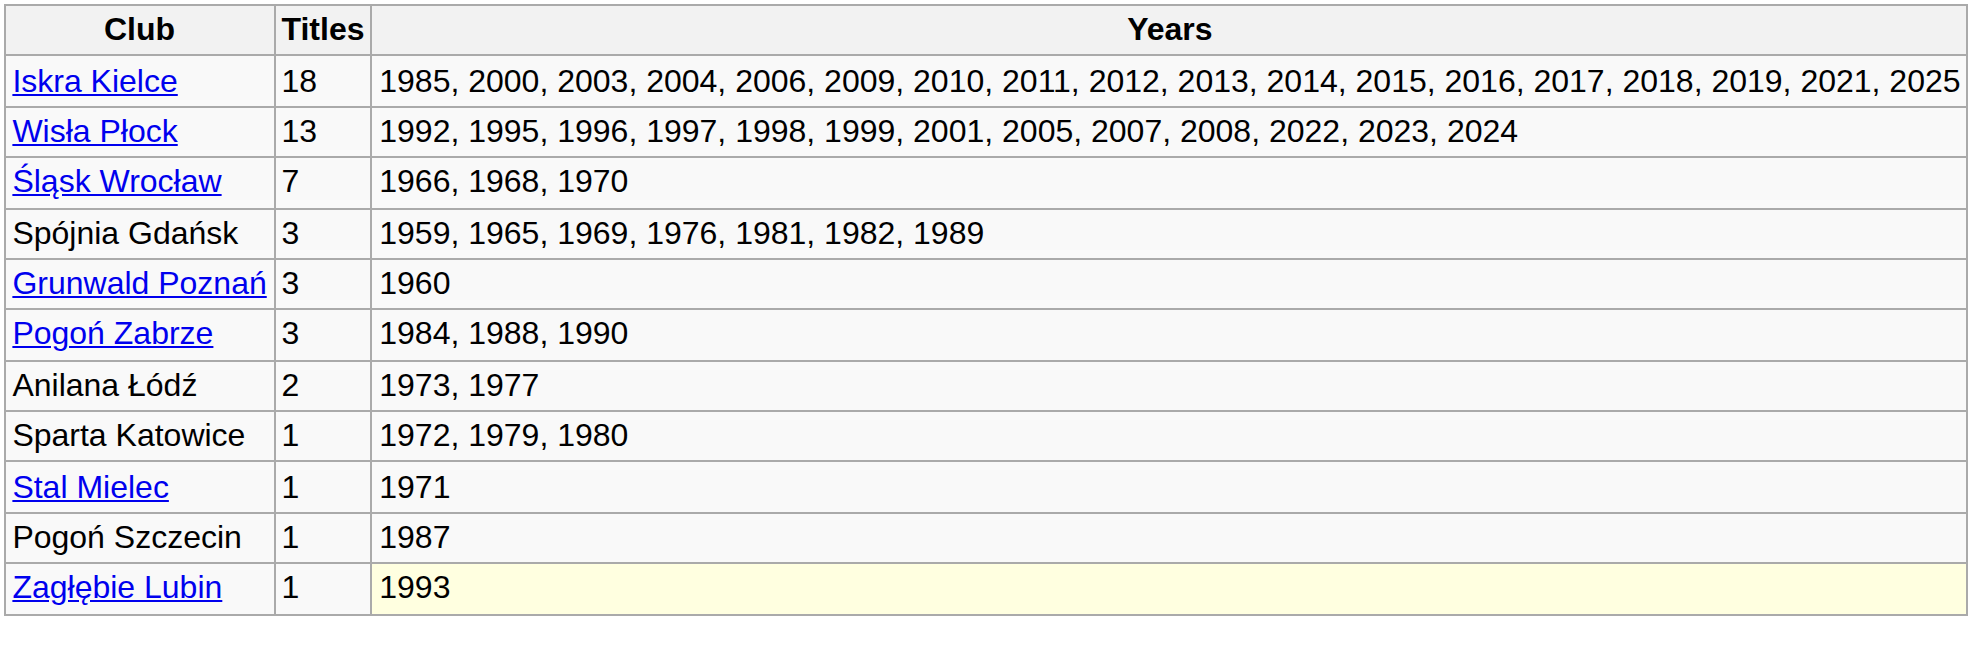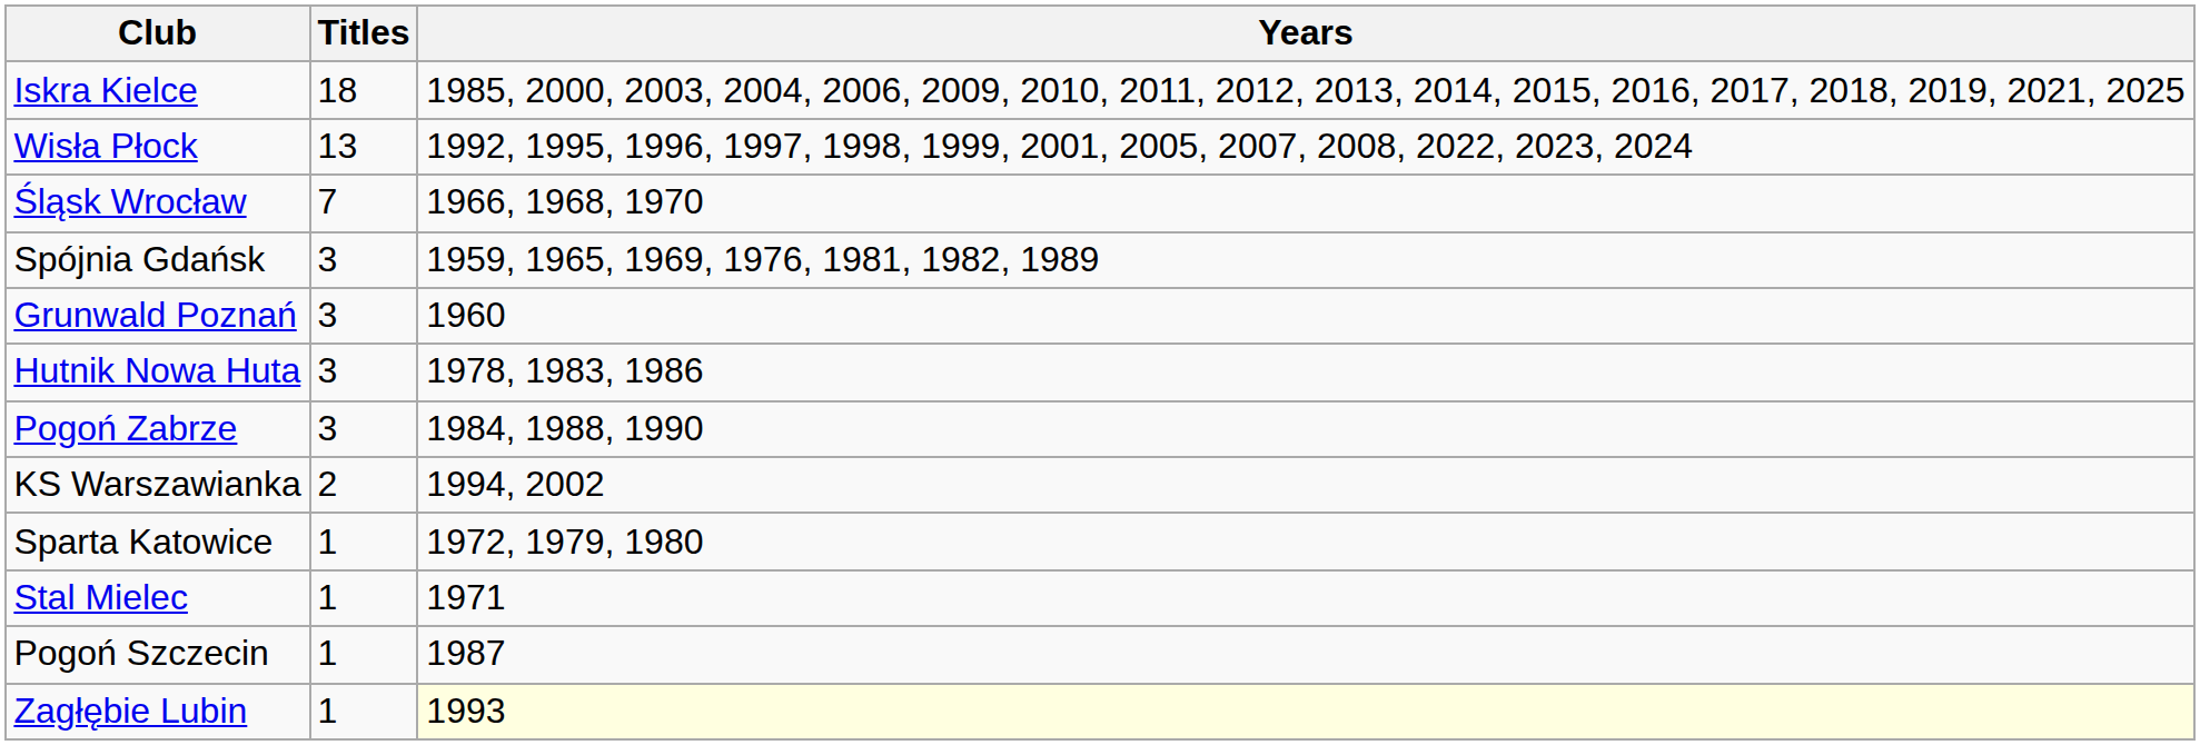 <table class="wikitable">
 <tr>
 <th>Club</th>
 <th>Titles</th>
 <th>Years</th>
 </tr>
 <tr>
 <td><a href='#'>Iskra Kielce</a></td>
 <td>18</td>
 <td>1985, 2000, 2003, 2004, 2006, 2009, 2010, 2011, 2012, 2013, 2014, 2015, 2016, 2017, 2018, 2019, 2021, 2025</td>
 </tr>
 <tr>
 <td><a href='#'>Wisła Płock</a></td>
 <td>13</td>
 <td>1992, 1995, 1996, 1997, 1998, 1999, 2001, 2005, 2007, 2008, 2022, 2023, 2024</td>
 </tr>
 <tr>
 <td><a href='#'>Śląsk Wrocław</a></td>
 <td>7</td>
 <td>1966, 1968, 1970</td>
 </tr>
 <tr>
 <td>Spójnia Gdańsk</td>
 <td>3</td>
 <td>1959, 1965, 1969, 1976, 1981, 1982, 1989</td>
 </tr>
 <tr>
 <td><a href='#'>Grunwald Poznań</a></td>
 <td>3</td>
 <td>1960</td>
 </tr>
 <tr>
+<td><a href='#'>Hutnik Nowa Huta</a></td>
+<td>3</td>
+<td>1978, 1983, 1986</td>
+</tr>
+<tr>
 <td><a href='#'>Pogoń Zabrze</a></td>
 <td>3</td>
 <td>1984, 1988, 1990</td>
 </tr>
 <tr>
-<td>Anilana Łódź</td>
+<td>KS Warszawianka</td>
 <td>2</td>
-<td>1973, 1977</td>
+<td>1994, 2002</td>
 </tr>
 <tr>
 <td>Sparta Katowice</td>
 <td>1</td>
 <td>1972, 1979, 1980</td>
 </tr>
 <tr>
 <td><a href='#'>Stal Mielec</a></td>
 <td>1</td>
 <td>1971</td>
 </tr>
 <tr>
 <td>Pogoń Szczecin</td>
 <td>1</td>
 <td>1987</td>
 </tr>
 <tr>
 <td><a href='#'>Zagłębie Lubin</a></td>
 <td>1</td>
 <td style="background: lightyellow;">1993</td>
 </tr>
 </table>
